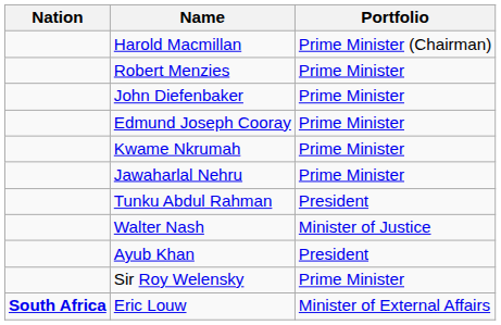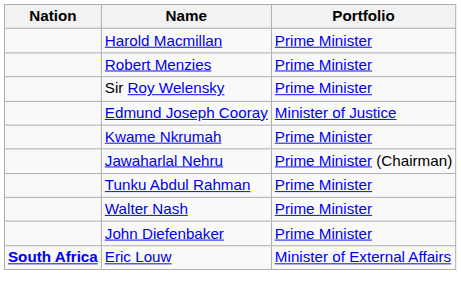 <table class="wikitable">
 <tr>
 <th>Nation</th>
 <th>Name</th>
 <th>Portfolio</th>
 </tr>
 <tr>
 <td></td>
 <td><a href='#'>Harold Macmillan</a></td>
-<td><a href='#'>Prime Minister</a> (Chairman)</td>
+<td><a href='#'>Prime Minister</a></td>
 </tr>
 <tr>
 <td></td>
 <td><a href='#'>Robert Menzies</a></td>
 <td><a href='#'>Prime Minister</a></td>
 </tr>
 <tr>
 <td></td>
-<td><a href='#'>John Diefenbaker</a></td>
+<td>Sir <a href='#'>Roy Welensky</a></td>
 <td><a href='#'>Prime Minister</a></td>
 </tr>
 <tr>
 <td></td>
 <td><a href='#'>Edmund Joseph Cooray</a></td>
-<td><a href='#'>Prime Minister</a></td>
+<td><a href='#'>Minister of Justice</a></td>
 </tr>
 <tr>
 <td></td>
 <td><a href='#'>Kwame Nkrumah</a></td>
 <td><a href='#'>Prime Minister</a></td>
 </tr>
 <tr>
 <td></td>
 <td><a href='#'>Jawaharlal Nehru</a></td>
+<td><a href='#'>Prime Minister</a> (Chairman)</td>
+</tr>
+<tr>
+<td></td>
+<td><a href='#'>Tunku Abdul Rahman</a></td>
 <td><a href='#'>Prime Minister</a></td>
 </tr>
 <tr>
 <td></td>
-<td><a href='#'>Tunku Abdul Rahman</a></td>
-<td><a href='#'>President</a></td>
+<td><a href='#'>Walter Nash</a></td>
+<td><a href='#'>Prime Minister</a></td>
 </tr>
 <tr>
 <td></td>
-<td><a href='#'>Walter Nash</a></td>
-<td><a href='#'>Minister of Justice</a></td>
-</tr>
-<tr>
-<td></td>
-<td><a href='#'>Ayub Khan</a></td>
-<td><a href='#'>President</a></td>
-</tr>
-<tr>
-<td></td>
-<td>Sir <a href='#'>Roy Welensky</a></td>
+<td><a href='#'>John Diefenbaker</a></td>
 <td><a href='#'>Prime Minister</a></td>
 </tr>
 <tr>
 <td><strong> <a href='#'>South Africa</a></strong></td>
 <td><a href='#'>Eric Louw</a></td>
 <td><a href='#'>Minister of External Affairs</a></td>
 </tr>
 </table>
